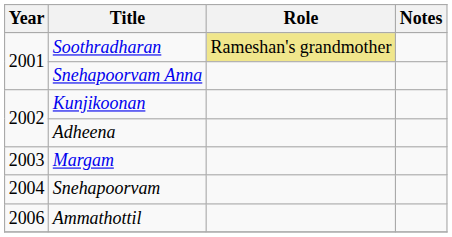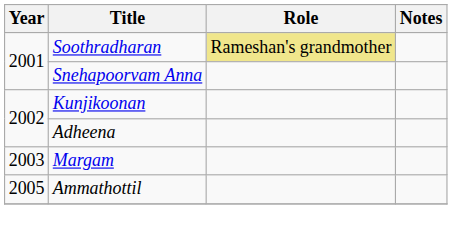 <table class="wikitable sortable">
 <tr>
 <th>Year</th>
 <th>Title</th>
 <th>Role</th>
 <th class="unsortable">Notes</th>
 </tr>
 <tr>
 <td rowspan=2>2001</td>
 <td><em><a href='#'>Soothradharan</a></em></td>
 <td style="background: khaki;">Rameshan's grandmother</td>
 <td></td>
 </tr>
 <tr>
 <td><em><a href='#'>Snehapoorvam Anna</a></em></td>
 <td></td>
 <td></td>
 </tr>
 <tr>
 <td rowspan=2>2002</td>
 <td><em><a href='#'>Kunjikoonan</a></em></td>
 <td></td>
 <td></td>
 </tr>
 <tr>
 <td><em>Adheena</em></td>
 <td></td>
 <td></td>
 </tr>
 <tr>
 <td>2003</td>
 <td><em><a href='#'>Margam</a></em></td>
 <td></td>
 <td></td>
 </tr>
 <tr>
-<td>2004</td>
-<td><em>Snehapoorvam</em></td>
-<td></td>
-<td></td>
-</tr>
-<tr>
-<td>2006</td>
+<td>2005</td>
 <td><em>Ammathottil</em></td>
 <td></td>
 <td></td>
 </tr>
 <tr>
 </tr>
 </table>
